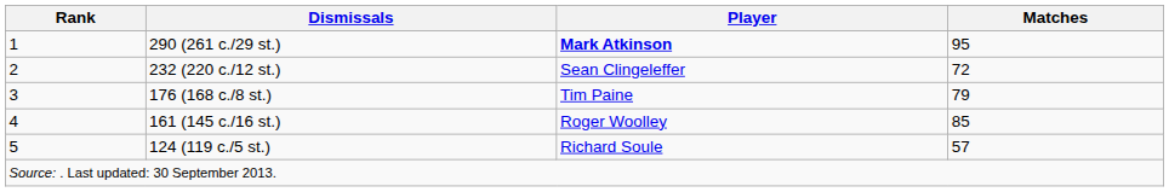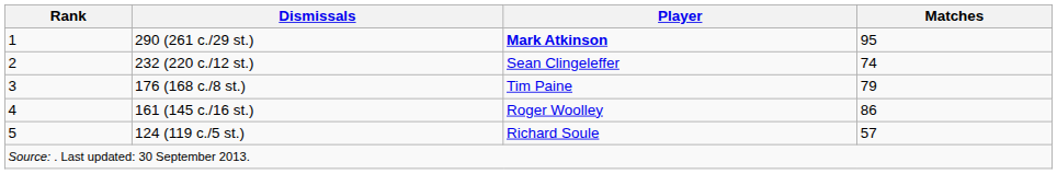 <table class="wikitable" style="width:90%;">
 <tr>
 <th>Rank</th>
 <th><a href='#'>Dismissals</a></th>
 <th><a href='#'>Player</a></th>
 <th>Matches</th>
 </tr>
 <tr>
 <td>1</td>
 <td>290 (261 c./29 st.)</td>
 <td><strong><a href='#'>Mark Atkinson</a></strong></td>
 <td>95</td>
 </tr>
 <tr>
 <td>2</td>
 <td>232 (220 c./12 st.)</td>
 <td><a href='#'>Sean Clingeleffer</a></td>
-<td>72</td>
+<td>74</td>
 </tr>
 <tr>
 <td>3</td>
 <td>176 (168 c./8 st.)</td>
 <td><a href='#'>Tim Paine</a></td>
 <td>79</td>
 </tr>
 <tr>
 <td>4</td>
 <td>161 (145 c./16 st.)</td>
 <td><a href='#'>Roger Woolley</a></td>
-<td>85</td>
+<td>86</td>
 </tr>
 <tr>
 <td>5</td>
 <td>124 (119 c./5 st.)</td>
 <td><a href='#'>Richard Soule</a></td>
 <td>57</td>
 </tr>
 <tr>
 <td colspan=4><small><em>Source: </em>. Last updated: 30 September 2013.</small></td>
 </tr>
 </table>
